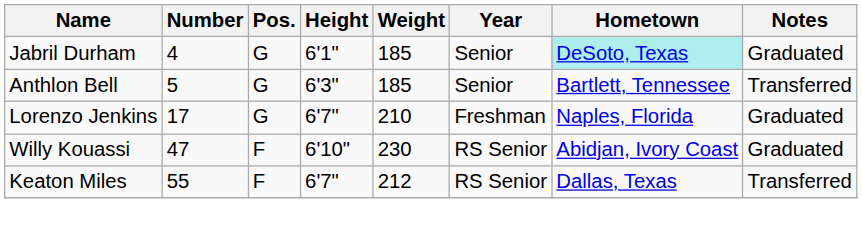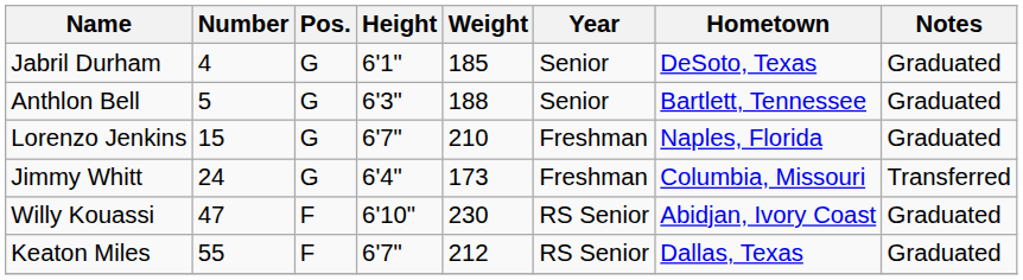 <table class="wikitable sortable" border="1">
 <tr>
 <th>Name</th>
 <th>Number</th>
 <th>Pos.</th>
 <th>Height</th>
 <th>Weight</th>
 <th>Year</th>
 <th>Hometown</th>
 <th class="unsortable">Notes</th>
 </tr>
 <tr>
 <td>Jabril Durham</td>
 <td>4</td>
 <td>G</td>
 <td>6'1"</td>
 <td>185</td>
 <td>Senior</td>
-<td style="background: paleturquoise;"><a href='#'>DeSoto, Texas</a></td>
+<td><a href='#'>DeSoto, Texas</a></td>
 <td>Graduated</td>
 </tr>
 <tr>
 <td>Anthlon Bell</td>
 <td>5</td>
 <td>G</td>
 <td>6'3"</td>
-<td>185</td>
+<td>188</td>
 <td>Senior</td>
 <td><a href='#'>Bartlett, Tennessee</a></td>
-<td>Transferred</td>
+<td>Graduated</td>
 </tr>
 <tr>
 <td>Lorenzo Jenkins</td>
-<td>17</td>
+<td>15</td>
 <td>G</td>
 <td>6'7"</td>
 <td>210</td>
 <td>Freshman</td>
 <td><a href='#'>Naples, Florida</a></td>
 <td>Graduated</td>
+</tr>
+<tr>
+<td>Jimmy Whitt</td>
+<td>24</td>
+<td>G</td>
+<td>6'4"</td>
+<td>173</td>
+<td>Freshman</td>
+<td><a href='#'>Columbia, Missouri</a></td>
+<td>Transferred</td>
 </tr>
 <tr>
 <td>Willy Kouassi</td>
 <td>47</td>
 <td>F</td>
 <td>6'10"</td>
 <td>230</td>
 <td>RS Senior</td>
 <td><a href='#'>Abidjan, Ivory Coast</a></td>
 <td>Graduated</td>
 </tr>
 <tr>
 <td>Keaton Miles</td>
 <td>55</td>
 <td>F</td>
 <td>6'7"</td>
 <td>212</td>
 <td>RS Senior</td>
 <td><a href='#'>Dallas, Texas</a></td>
-<td>Transferred</td>
+<td>Graduated</td>
 </tr>
 <tr>
 </tr>
 </table>
